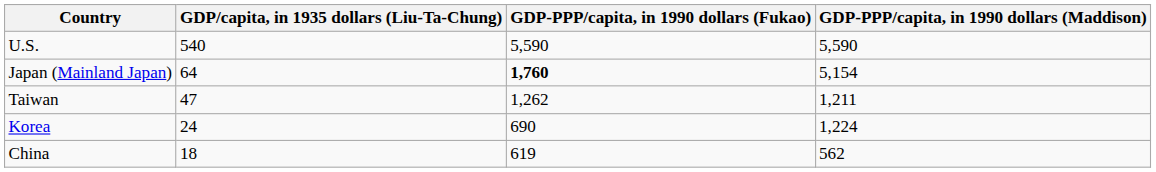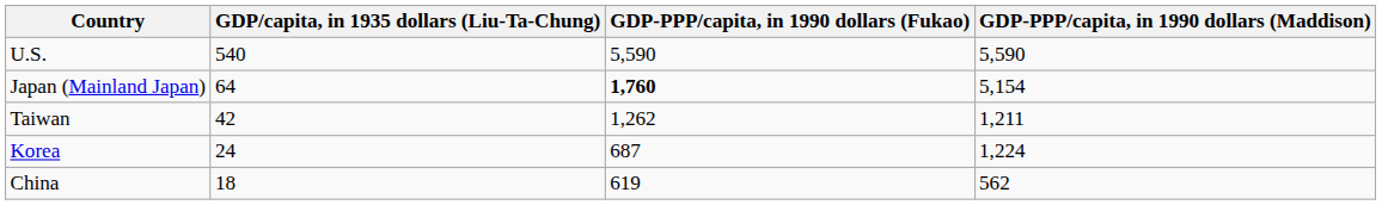 <table class="wikitable">
 <tr>
 <th>Country</th>
 <th>GDP/capita, in 1935 dollars (Liu-Ta-Chung)</th>
 <th>GDP-PPP/capita, in 1990 dollars (Fukao)</th>
 <th>GDP-PPP/capita, in 1990 dollars (Maddison)</th>
 </tr>
 <tr>
 <td>U.S.</td>
 <td>540</td>
 <td>5,590</td>
 <td>5,590</td>
 </tr>
 <tr>
 <td>Japan (<a href='#'>Mainland Japan</a>)</td>
 <td>64</td>
 <td><strong>1,760</strong></td>
 <td>5,154</td>
 </tr>
 <tr>
 <td>Taiwan</td>
-<td>47</td>
+<td>42</td>
 <td>1,262</td>
 <td>1,211</td>
 </tr>
 <tr>
 <td><a href='#'>Korea</a></td>
 <td>24</td>
-<td>690</td>
+<td>687</td>
 <td>1,224</td>
 </tr>
 <tr>
 <td>China</td>
 <td>18</td>
 <td>619</td>
 <td>562</td>
 </tr>
 </table>
